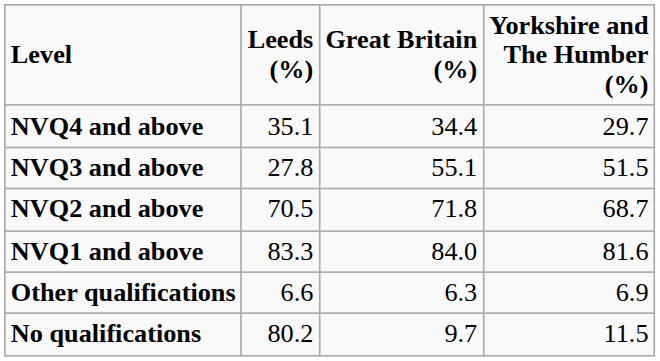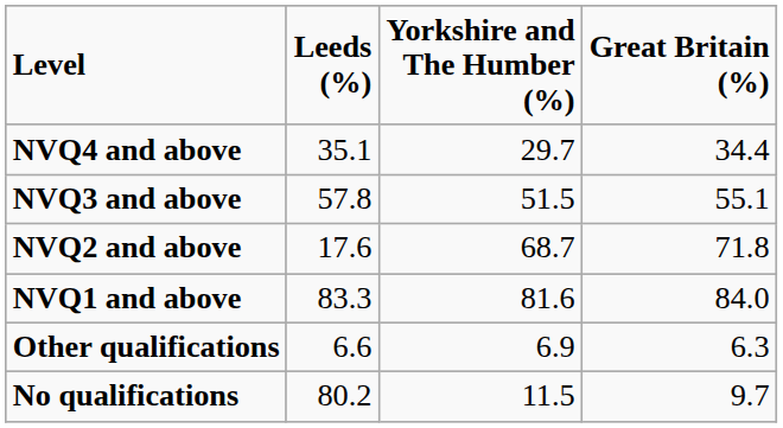 <table class="wikitable" border="1" align=>
 <tr>
 <td><strong>Level</strong></td>
 <td align=right><strong>Leeds <br>(%)</strong></td>
+<td align=right><strong>Yorkshire and <br>The Humber <br>(%) </strong></td>
 <td align=right><strong>Great Britain <br>(%)</strong></td>
-<td align=right><strong>Yorkshire and <br>The Humber <br>(%) </strong></td>
 </tr>
 <tr>
 <td><strong>NVQ4 and above</strong></td>
 <td align=right>35.1</td>
+<td align=right>29.7</td>
 <td align=right>34.4</td>
-<td align=right>29.7</td>
 </tr>
 <tr>
 <td><strong>NVQ3 and above</strong></td>
-<td align=right>27.8</td>
+<td align=right>57.8</td>
+<td align=right>51.5</td>
 <td align=right>55.1</td>
-<td align=right>51.5</td>
 </tr>
 <tr>
 <td><strong>NVQ2 and above</strong></td>
-<td align=right>70.5</td>
+<td align=right>17.6</td>
+<td align=right>68.7</td>
 <td align=right>71.8</td>
-<td align=right>68.7</td>
 </tr>
 <tr>
 <td><strong>NVQ1 and above</strong></td>
 <td align=right>83.3</td>
+<td align=right>81.6</td>
 <td align=right>84.0</td>
-<td align=right>81.6</td>
 </tr>
 <tr>
 <td><strong>Other qualifications </strong></td>
 <td align=right>6.6</td>
+<td align=right>6.9</td>
 <td align=right>6.3</td>
-<td align=right>6.9</td>
 </tr>
 <tr>
 <td><strong>No qualifications</strong></td>
 <td align=right>80.2</td>
+<td align=right>11.5</td>
 <td align=right>9.7</td>
-<td align=right>11.5</td>
 </tr>
 </table>
